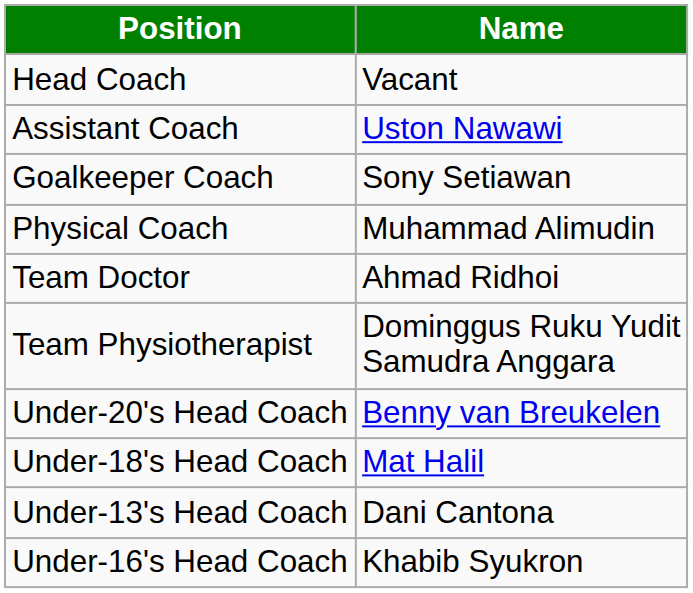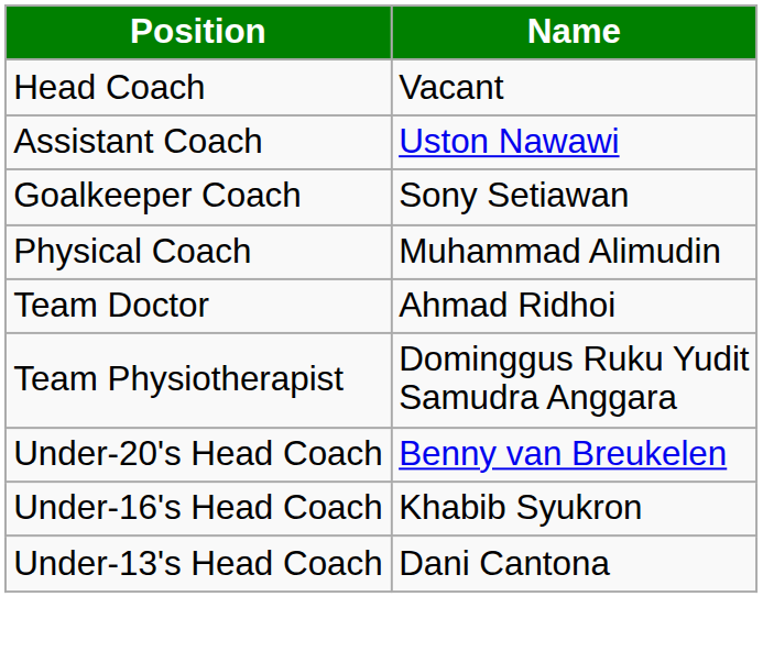 <table class="wikitable">
 <tr>
 <th style="color:white; background:green;">Position</th>
 <th style="color:white; background:green;">Name</th>
 </tr>
 <tr>
 <td>Head Coach</td>
 <td>Vacant</td>
 </tr>
 <tr>
 <td>Assistant Coach</td>
 <td> <a href='#'>Uston Nawawi</a></td>
 </tr>
 <tr>
 <td>Goalkeeper Coach</td>
 <td> Sony Setiawan</td>
 </tr>
 <tr>
 <td>Physical Coach</td>
 <td> Muhammad Alimudin</td>
 </tr>
 <tr>
 <td>Team Doctor</td>
 <td> Ahmad Ridhoi</td>
 </tr>
 <tr>
 <td>Team Physiotherapist</td>
 <td> Dominggus Ruku Yudit<br> Samudra Anggara</td>
 </tr>
 <tr>
 <td>Under-20's Head Coach</td>
 <td> <a href='#'>Benny van Breukelen</a></td>
 </tr>
 <tr>
-<td>Under-18's Head Coach</td>
-<td> <a href='#'>Mat Halil</a></td>
+<td>Under-16's Head Coach</td>
+<td> Khabib Syukron</td>
 </tr>
 <tr>
 <td>Under-13's Head Coach</td>
 <td> Dani Cantona</td>
 </tr>
-<tr>
-<td>Under-16's Head Coach</td>
-<td> Khabib Syukron</td>
-</tr>
 </table>
